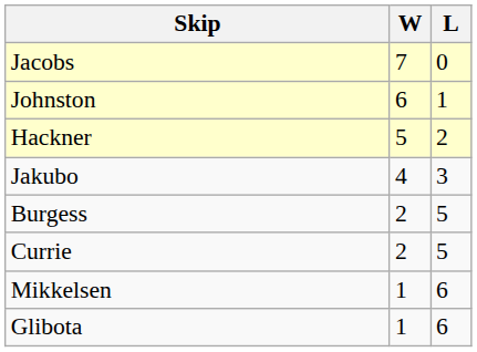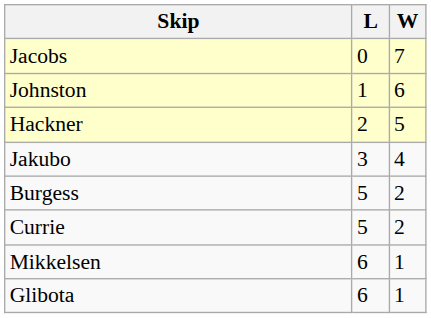 <table class=wikitable>
 <tr>
 <th width=250>Skip</th>
+<th width=20>L</th>
 <th width=20>W</th>
-<th width=20>L</th>
 </tr>
 <tr bgcolor=#ffffcc>
 <td>Jacobs</td>
+<td>0</td>
 <td>7</td>
-<td>0</td>
 </tr>
 <tr bgcolor=#ffffcc>
 <td>Johnston</td>
+<td>1</td>
 <td>6</td>
-<td>1</td>
 </tr>
 <tr bgcolor=#ffffcc>
 <td>Hackner</td>
+<td>2</td>
+<td>5</td>
+</tr>
+<tr>
+<td>Jakubo</td>
+<td>3</td>
+<td>4</td>
+</tr>
+<tr>
+<td>Burgess</td>
 <td>5</td>
 <td>2</td>
 </tr>
 <tr>
-<td>Jakubo</td>
-<td>4</td>
-<td>3</td>
-</tr>
-<tr>
-<td>Burgess</td>
+<td>Currie</td>
+<td>5</td>
 <td>2</td>
-<td>5</td>
-</tr>
-<tr>
-<td>Currie</td>
-<td>2</td>
-<td>5</td>
 </tr>
 <tr>
 <td>Mikkelsen</td>
+<td>6</td>
 <td>1</td>
-<td>6</td>
 </tr>
 <tr>
 <td>Glibota</td>
+<td>6</td>
 <td>1</td>
-<td>6</td>
 </tr>
 </table>
